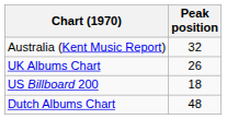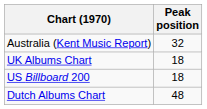 <table class="wikitable">
 <tr>
 <th>Chart (1970)</th>
 <th>Peak<br>position</th>
 </tr>
 <tr>
 <td>Australia (<a href='#'>Kent Music Report</a>)</td>
 <td style="text-align:center;">32</td>
 </tr>
 <tr>
 <td><a href='#'>UK Albums Chart</a></td>
-<td style="text-align:center;">26</td>
+<td style="text-align:center;">18</td>
 </tr>
 <tr>
 <td><a href='#'>US <em>Billboard</em> 200</a></td>
 <td style="text-align:center;">18</td>
 </tr>
 <tr>
 <td><a href='#'>Dutch Albums Chart</a></td>
 <td style="text-align:center;">48</td>
 </tr>
 </table>
